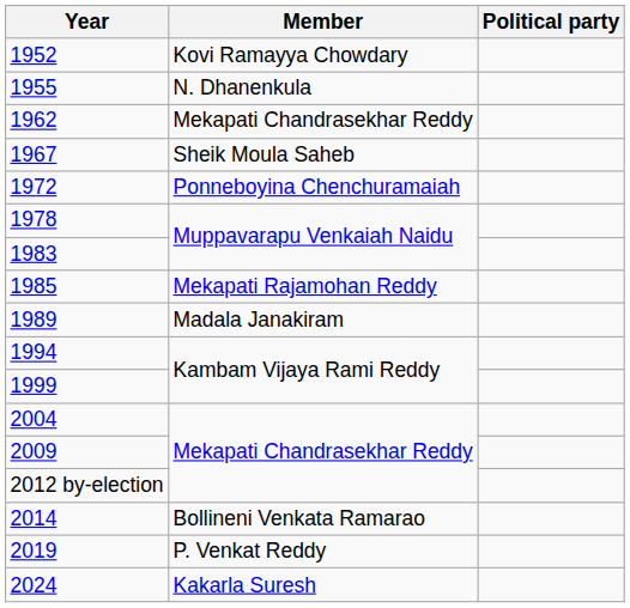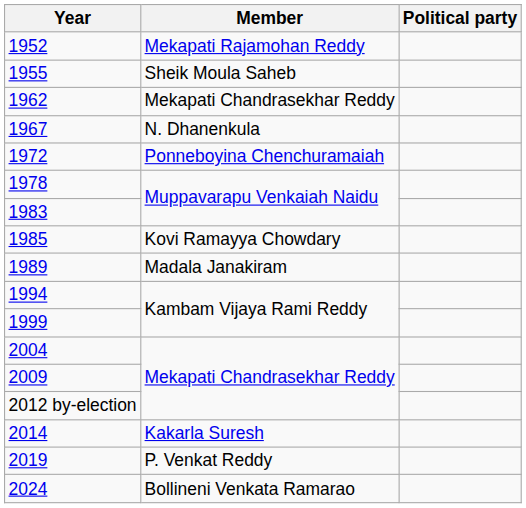 <table class="wikitable sortable">
 <tr>
 <th>Year</th>
 <th>Member</th>
 <th colspan="2">Political party</th>
 </tr>
 <tr>
 <td><a href='#'>1952</a></td>
-<td>Kovi Ramayya Chowdary</td>
+<td><a href='#'>Mekapati Rajamohan Reddy</a></td>
 <td></td>
 </tr>
 <tr>
 <td><a href='#'>1955</a></td>
-<td>N. Dhanenkula</td>
+<td>Sheik Moula Saheb</td>
 <td></td>
 </tr>
 <tr>
 <td><a href='#'>1962</a></td>
 <td>Mekapati Chandrasekhar Reddy</td>
 </tr>
 <tr>
 <td><a href='#'>1967</a></td>
-<td>Sheik Moula Saheb</td>
+<td>N. Dhanenkula</td>
 <td></td>
 </tr>
 <tr>
 <td><a href='#'>1972</a></td>
 <td><a href='#'>Ponneboyina Chenchuramaiah</a></td>
 <td></td>
 </tr>
 <tr>
 <td><a href='#'>1978</a></td>
 <td rowspan=2><a href='#'>Muppavarapu Venkaiah Naidu</a></td>
 <td></td>
 </tr>
 <tr>
 <td><a href='#'>1983</a></td>
 <td></td>
 </tr>
 <tr>
 <td><a href='#'>1985</a></td>
-<td><a href='#'>Mekapati Rajamohan Reddy</a></td>
+<td>Kovi Ramayya Chowdary</td>
 <td></td>
 </tr>
 <tr>
 <td><a href='#'>1989</a></td>
 <td>Madala Janakiram</td>
 </tr>
 <tr>
 <td><a href='#'>1994</a></td>
 <td rowspan=2>Kambam Vijaya Rami Reddy</td>
 <td></td>
 </tr>
 <tr>
 <td><a href='#'>1999</a></td>
 </tr>
 <tr>
 <td><a href='#'>2004</a></td>
 <td rowspan=3><a href='#'>Mekapati Chandrasekhar Reddy</a></td>
 <td></td>
 </tr>
 <tr>
 <td><a href='#'>2009</a></td>
 </tr>
 <tr>
 <td>2012 by-election</td>
 <td></td>
 </tr>
 <tr>
 <td><a href='#'>2014</a></td>
-<td>Bollineni Venkata Ramarao</td>
+<td><a href='#'>Kakarla Suresh</a></td>
 <td></td>
 </tr>
 <tr>
 <td><a href='#'>2019</a></td>
 <td>P. Venkat Reddy</td>
 <td></td>
 </tr>
 <tr>
 <td><a href='#'>2024</a></td>
-<td><a href='#'>Kakarla Suresh</a></td>
+<td>Bollineni Venkata Ramarao</td>
 <td></td>
 </tr>
 </table>
